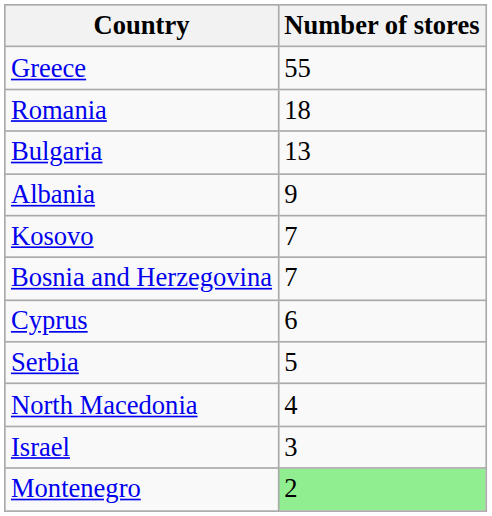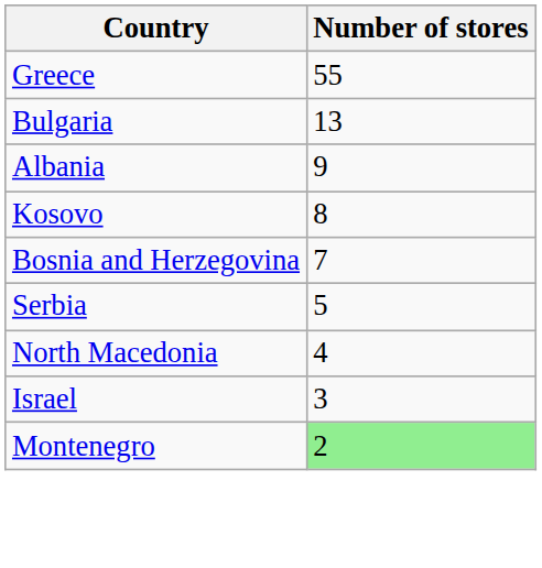 <table class="wikitable">
 <tr>
 <th>Country</th>
 <th>Number of stores</th>
 </tr>
 <tr>
 <td> <a href='#'>Greece</a></td>
 <td>55</td>
-</tr>
-<tr>
-<td> <a href='#'>Romania</a></td>
-<td>18</td>
 </tr>
 <tr>
 <td> <a href='#'>Bulgaria</a></td>
 <td>13</td>
 </tr>
 <tr>
 <td> <a href='#'>Albania</a></td>
 <td>9</td>
 </tr>
 <tr>
 <td> <a href='#'>Kosovo</a></td>
-<td>7</td>
+<td>8</td>
 </tr>
 <tr>
 <td> <a href='#'>Bosnia and Herzegovina</a></td>
 <td>7</td>
-</tr>
-<tr>
-<td> <a href='#'>Cyprus</a></td>
-<td>6</td>
 </tr>
 <tr>
 <td> <a href='#'>Serbia</a></td>
 <td>5</td>
 </tr>
 <tr>
 <td> <a href='#'>North Macedonia</a></td>
 <td>4</td>
 </tr>
 <tr>
 <td> <a href='#'>Israel</a></td>
 <td>3</td>
 </tr>
 <tr>
 <td> <a href='#'>Montenegro</a></td>
 <td style="background: lightgreen;">2</td>
 </tr>
 </table>
